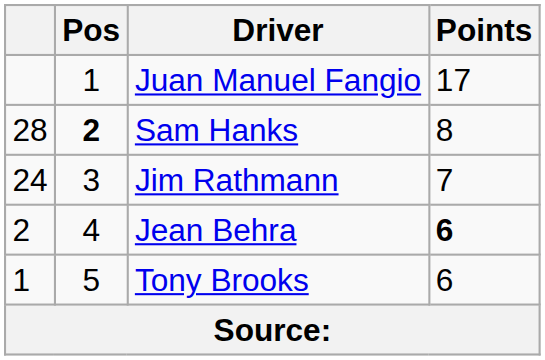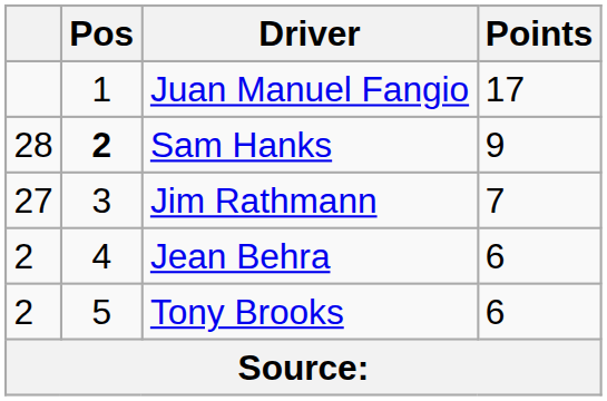 <table class="wikitable" style="font-size: 95%;">
 <tr>
 <th></th>
 <th>Pos</th>
 <th>Driver</th>
 <th>Points</th>
 </tr>
 <tr>
 <td align="left"></td>
 <td align="center">1</td>
 <td> <a href='#'>Juan Manuel Fangio</a></td>
 <td align="left">17</td>
 </tr>
 <tr>
 <td align="left"> 28</td>
 <td align="center"><strong>2</strong></td>
 <td> <a href='#'>Sam Hanks</a></td>
-<td align="left">8</td>
+<td align="left">9</td>
 </tr>
 <tr>
-<td align="left"> 24</td>
+<td align="left"> 27</td>
 <td align="center">3</td>
 <td> <a href='#'>Jim Rathmann</a></td>
 <td align="left">7</td>
 </tr>
 <tr>
 <td align="left"> 2</td>
 <td align="center">4</td>
 <td> <a href='#'>Jean Behra</a></td>
-<td align="left"><strong>6</strong></td>
+<td align="left">6</td>
 </tr>
 <tr>
-<td align="left"> 1</td>
+<td align="left"> 2</td>
 <td align="center">5</td>
 <td> <a href='#'>Tony Brooks</a></td>
 <td align="left">6</td>
 </tr>
 <tr>
 <th colspan=4>Source:</th>
 </tr>
 </table>
